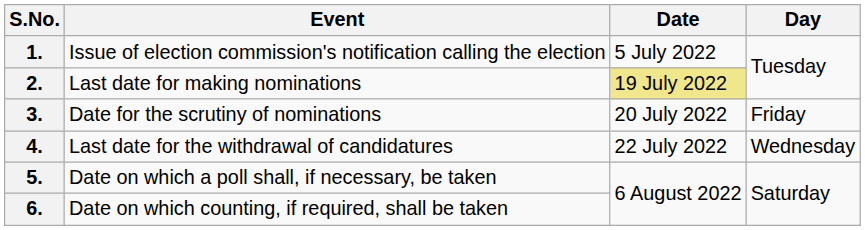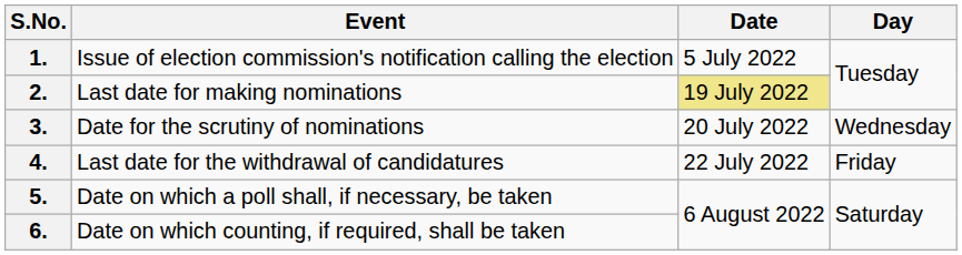 <table class="wikitable">
 <tr>
 <th>S.No.</th>
 <th><strong>Event</strong></th>
 <th><strong>Date</strong></th>
 <th><strong>Day</strong></th>
 </tr>
 <tr>
 <th>1.</th>
 <td>Issue of election commission's notification calling the election</td>
 <td>5 July 2022</td>
 <td rowspan="2">Tuesday</td>
 </tr>
 <tr>
 <th>2.</th>
 <td>Last date for making nominations</td>
 <td style="background: khaki;">19 July 2022</td>
 </tr>
 <tr>
 <th>3.</th>
 <td>Date for the scrutiny of nominations</td>
 <td>20 July 2022</td>
-<td>Friday</td>
+<td>Wednesday</td>
 </tr>
 <tr>
 <th>4.</th>
 <td>Last date for the withdrawal of candidatures</td>
 <td>22 July 2022</td>
-<td>Wednesday</td>
+<td>Friday</td>
 </tr>
 <tr>
 <th>5.</th>
 <td>Date on which a poll shall, if necessary, be taken</td>
 <td rowspan="2">6 August 2022</td>
 <td rowspan="2">Saturday</td>
 </tr>
 <tr>
 <th>6.</th>
 <td>Date on which counting, if required, shall be taken</td>
 </tr>
 </table>
